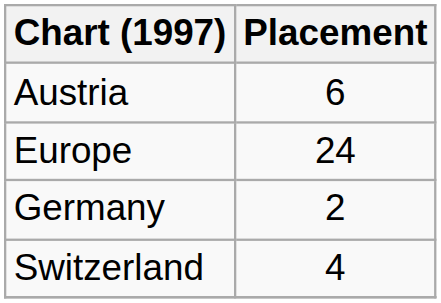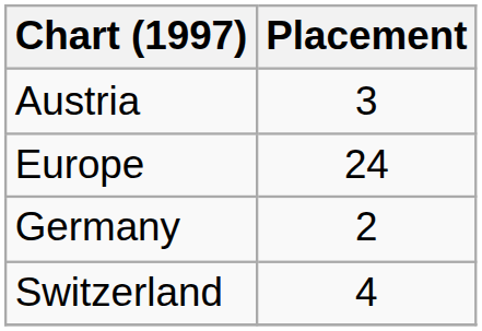 <table class="wikitable sortable plainrowheaders" style="text-align:center;">
 <tr>
 <th scope="column">Chart (1997)</th>
 <th scope="column">Placement</th>
 </tr>
 <tr>
 <td align="left">Austria</td>
-<td align="center">6</td>
+<td align="center">3</td>
 </tr>
 <tr>
 <td align="left">Europe</td>
 <td align="center">24</td>
 </tr>
 <tr>
 <td align="left">Germany</td>
 <td align="center">2</td>
 </tr>
 <tr>
 <td align="left">Switzerland</td>
 <td align="center">4</td>
 </tr>
 <tr>
 </tr>
 </table>
